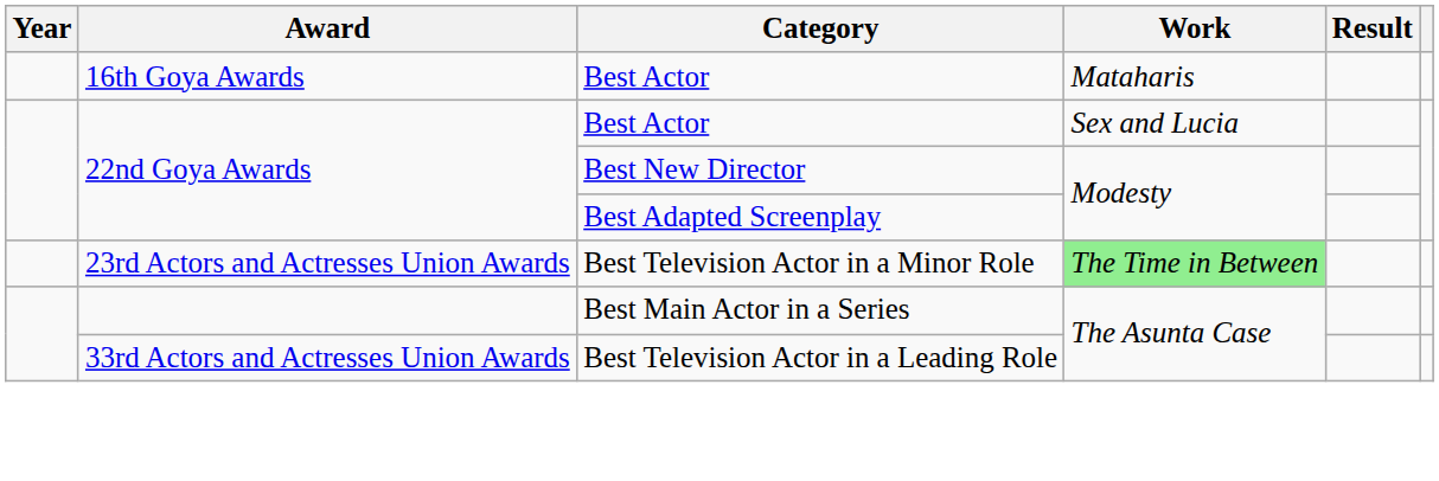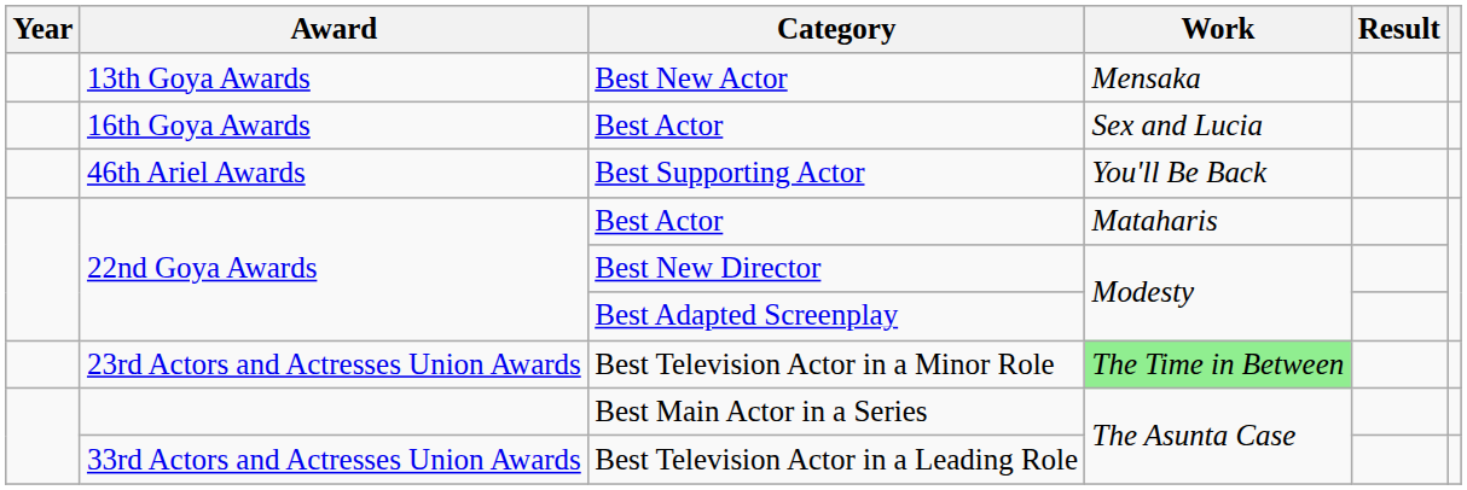 <table class="wikitable sortable plainrowheaders">
 <tr>
 <th>Year</th>
 <th>Award</th>
 <th>Category</th>
 <th>Work</th>
 <th>Result</th>
 <th scope="col" class="unsortable"></th>
 </tr>
 <tr>
 <td></td>
+<td><a href='#'>13th Goya Awards</a></td>
+<td><a href='#'>Best New Actor</a></td>
+<td><em>Mensaka</em></td>
+<td></td>
+<td></td>
+</tr>
+<tr>
+<td></td>
 <td><a href='#'>16th Goya Awards</a></td>
 <td><a href='#'>Best Actor</a></td>
-<td><em>Mataharis</em></td>
+<td><em>Sex and Lucia</em></td>
+<td></td>
+<td></td>
+</tr>
+<tr>
+<td></td>
+<td><a href='#'>46th Ariel Awards</a></td>
+<td><a href='#'>Best Supporting Actor</a></td>
+<td><em>You'll Be Back</em></td>
 <td></td>
 <td></td>
 </tr>
 <tr>
 <td rowspan = "3"></td>
 <td rowspan = "3"><a href='#'>22nd Goya Awards</a></td>
 <td><a href='#'>Best Actor</a></td>
-<td><em>Sex and Lucia</em></td>
+<td><em>Mataharis</em></td>
 <td></td>
 <td rowspan = "3"></td>
 </tr>
 <tr>
 <td><a href='#'>Best New Director</a></td>
 <td rowspan = "2"><em>Modesty</em></td>
 <td></td>
 </tr>
 <tr>
 <td><a href='#'>Best Adapted Screenplay</a></td>
 <td></td>
 </tr>
 <tr>
 <td></td>
 <td><a href='#'>23rd Actors and Actresses Union Awards</a></td>
 <td>Best Television Actor in a Minor Role</td>
 <td style="background: lightgreen;"><em>The Time in Between</em></td>
 <td></td>
 <td></td>
 </tr>
 <tr>
 <td rowspan = "2"></td>
 <td></td>
 <td>Best Main Actor in a Series</td>
 <td rowspan = "2"><em>The Asunta Case</em></td>
 <td></td>
 <td></td>
 </tr>
 <tr>
 <td><a href='#'>33rd Actors and Actresses Union Awards</a></td>
 <td>Best Television Actor in a Leading Role</td>
 <td></td>
 <td></td>
 </tr>
 </table>
